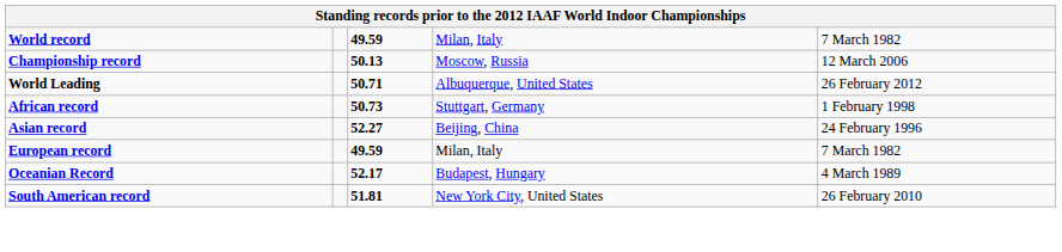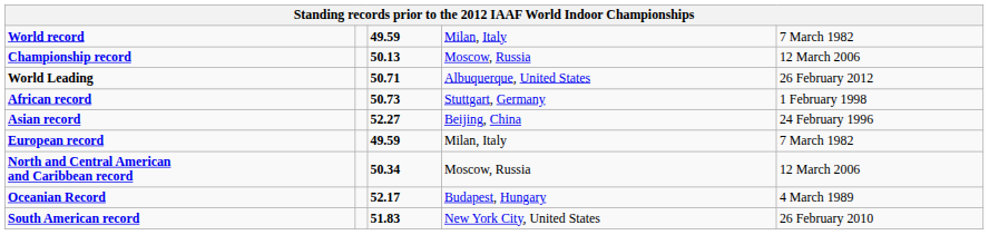 <table class="wikitable" width=75%>
 <tr>
 <th colspan="5">Standing records prior to the 2012 IAAF World Indoor Championships</th>
 </tr>
 <tr>
 <td><strong><a href='#'>World record</a></strong></td>
 <td></td>
 <td><strong>49.59</strong></td>
 <td><a href='#'>Milan</a>, <a href='#'>Italy</a></td>
 <td>7 March 1982</td>
 </tr>
 <tr>
 <td><strong><a href='#'>Championship record</a></strong></td>
 <td></td>
 <td><strong>50.13</strong></td>
 <td><a href='#'>Moscow</a>, <a href='#'>Russia</a></td>
 <td>12 March 2006</td>
 </tr>
 <tr>
 <td><strong>World Leading</strong></td>
 <td></td>
 <td><strong>50.71</strong></td>
 <td><a href='#'>Albuquerque</a>, <a href='#'>United States</a></td>
 <td>26 February 2012</td>
 </tr>
 <tr>
 <td><strong><a href='#'>African record</a></strong></td>
 <td></td>
 <td><strong>50.73</strong></td>
 <td><a href='#'>Stuttgart</a>, <a href='#'>Germany</a></td>
 <td>1 February 1998</td>
 </tr>
 <tr>
 <td><strong><a href='#'>Asian record</a></strong></td>
 <td></td>
 <td><strong>52.27</strong></td>
 <td><a href='#'>Beijing</a>, <a href='#'>China</a></td>
 <td>24 February 1996</td>
 </tr>
 <tr>
 <td><strong><a href='#'>European record</a></strong></td>
 <td></td>
 <td><strong>49.59</strong></td>
 <td>Milan, Italy</td>
 <td>7 March 1982</td>
 </tr>
 <tr>
+<td><strong><a href='#'>North and Central American <br>and Caribbean record</a></strong></td>
+<td></td>
+<td><strong>50.34 </strong></td>
+<td>Moscow, Russia</td>
+<td>12 March 2006</td>
+</tr>
+<tr>
 <td><strong><a href='#'>Oceanian Record</a></strong></td>
 <td></td>
 <td><strong>52.17</strong></td>
 <td><a href='#'>Budapest</a>, <a href='#'>Hungary</a></td>
 <td>4 March 1989</td>
 </tr>
 <tr>
 <td><strong><a href='#'>South American record</a></strong></td>
 <td></td>
-<td><strong>51.81</strong></td>
+<td><strong>51.83</strong></td>
 <td><a href='#'>New York City</a>, United States</td>
 <td>26 February 2010</td>
 </tr>
 </table>
